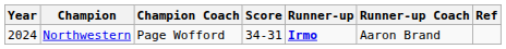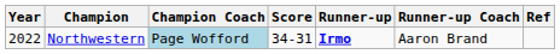 <table class="wikitable sortable">
 <tr>
 <th scope="col">Year</th>
 <th scope="col">Champion</th>
 <th scope="col">Champion Coach</th>
 <th scope="col">Score</th>
 <th scope="col">Runner-up</th>
 <th scope="col">Runner-up Coach</th>
 <th scope="col">Ref</th>
 </tr>
 <tr>
-<td>2024</td>
+<td>2022</td>
 <td><a href='#'>Northwestern</a></td>
-<td>Page Wofford</td>
+<td style="background: lightblue;">Page Wofford</td>
 <td>34-31</td>
 <td><strong><a href='#'>Irmo</a></strong></td>
 <td>Aaron Brand</td>
 <td></td>
 </tr>
 </table>
